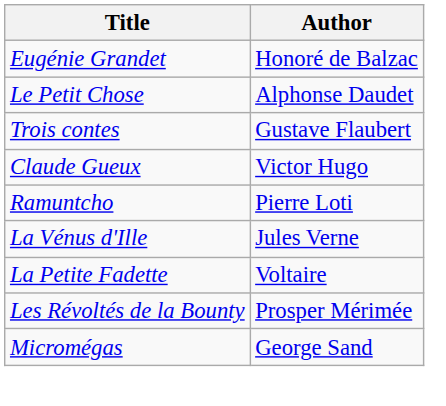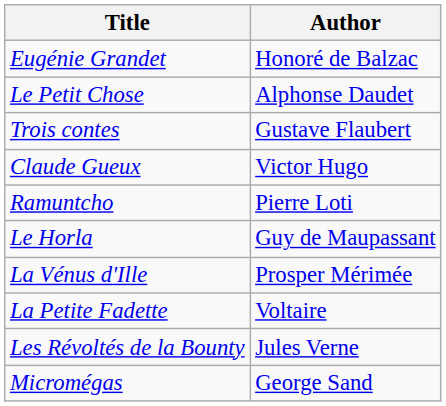 <table class="wikitable sortable mw-collapsible">
 <tr>
 <th>Title</th>
 <th>Author</th>
 </tr>
 <tr>
 <td><em><a href='#'>Eugénie Grandet</a></em></td>
 <td><a href='#'>Honoré de Balzac</a></td>
 </tr>
 <tr>
 <td><em><a href='#'>Le Petit Chose</a></em></td>
 <td><a href='#'>Alphonse Daudet</a></td>
 </tr>
 <tr>
 <td><em><a href='#'>Trois contes</a></em></td>
 <td><a href='#'>Gustave Flaubert</a></td>
 </tr>
 <tr>
 <td><em><a href='#'>Claude Gueux</a></em></td>
 <td><a href='#'>Victor Hugo</a></td>
 </tr>
 <tr>
 <td><em><a href='#'>Ramuntcho</a></em></td>
 <td><a href='#'>Pierre Loti</a></td>
 </tr>
 <tr>
+<td><em><a href='#'>Le Horla</a></em></td>
+<td><a href='#'>Guy de Maupassant</a></td>
+</tr>
+<tr>
 <td><em><a href='#'>La Vénus d'Ille</a></em></td>
-<td><a href='#'>Jules Verne</a></td>
+<td><a href='#'>Prosper Mérimée</a></td>
 </tr>
 <tr>
 <td><em><a href='#'>La Petite Fadette</a></em></td>
 <td><a href='#'>Voltaire</a></td>
 </tr>
 <tr>
 <td><em><a href='#'>Les Révoltés de la Bounty</a></em></td>
-<td><a href='#'>Prosper Mérimée</a></td>
+<td><a href='#'>Jules Verne</a></td>
 </tr>
 <tr>
 <td><em><a href='#'>Micromégas</a></em></td>
 <td><a href='#'>George Sand</a></td>
 </tr>
 </table>
